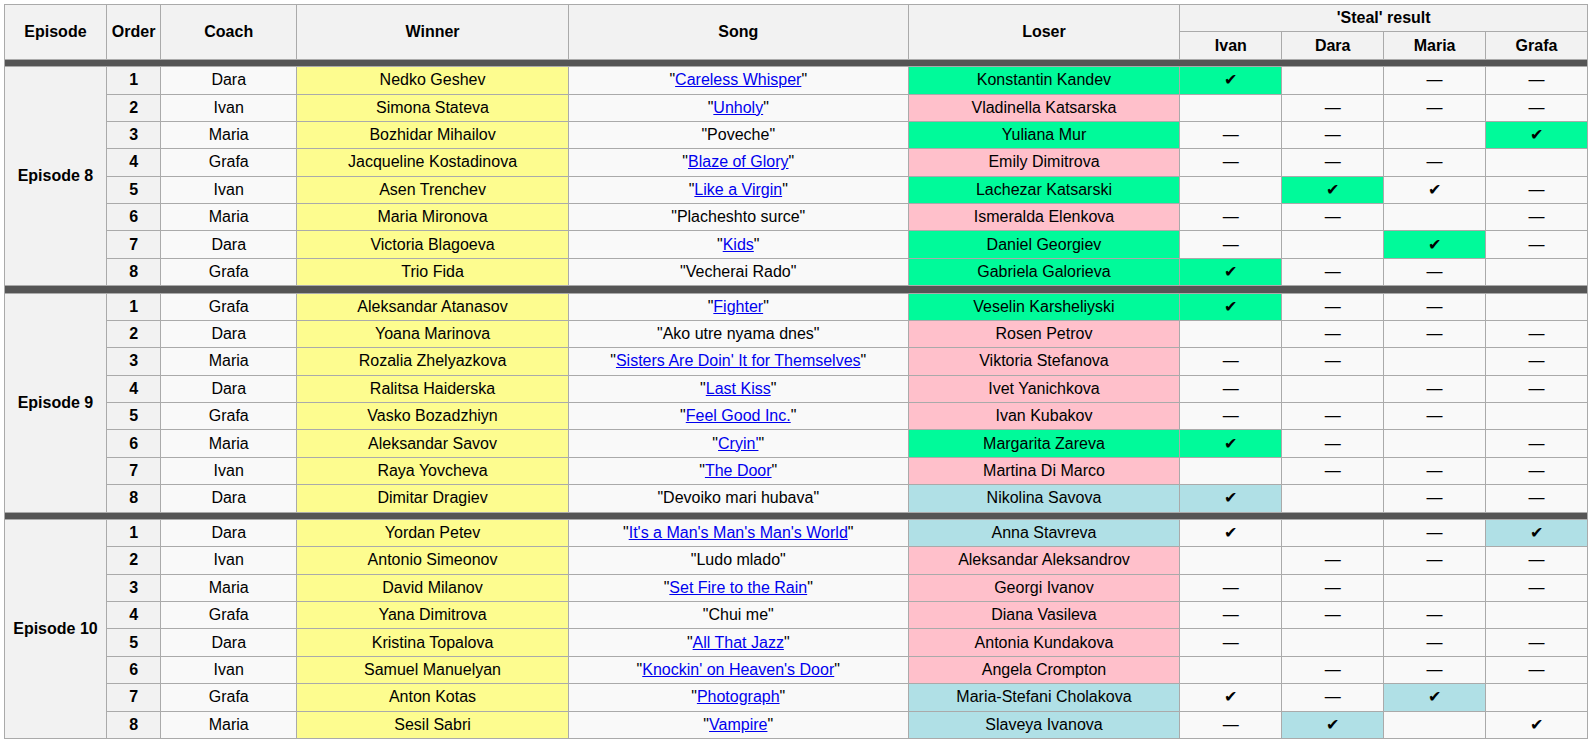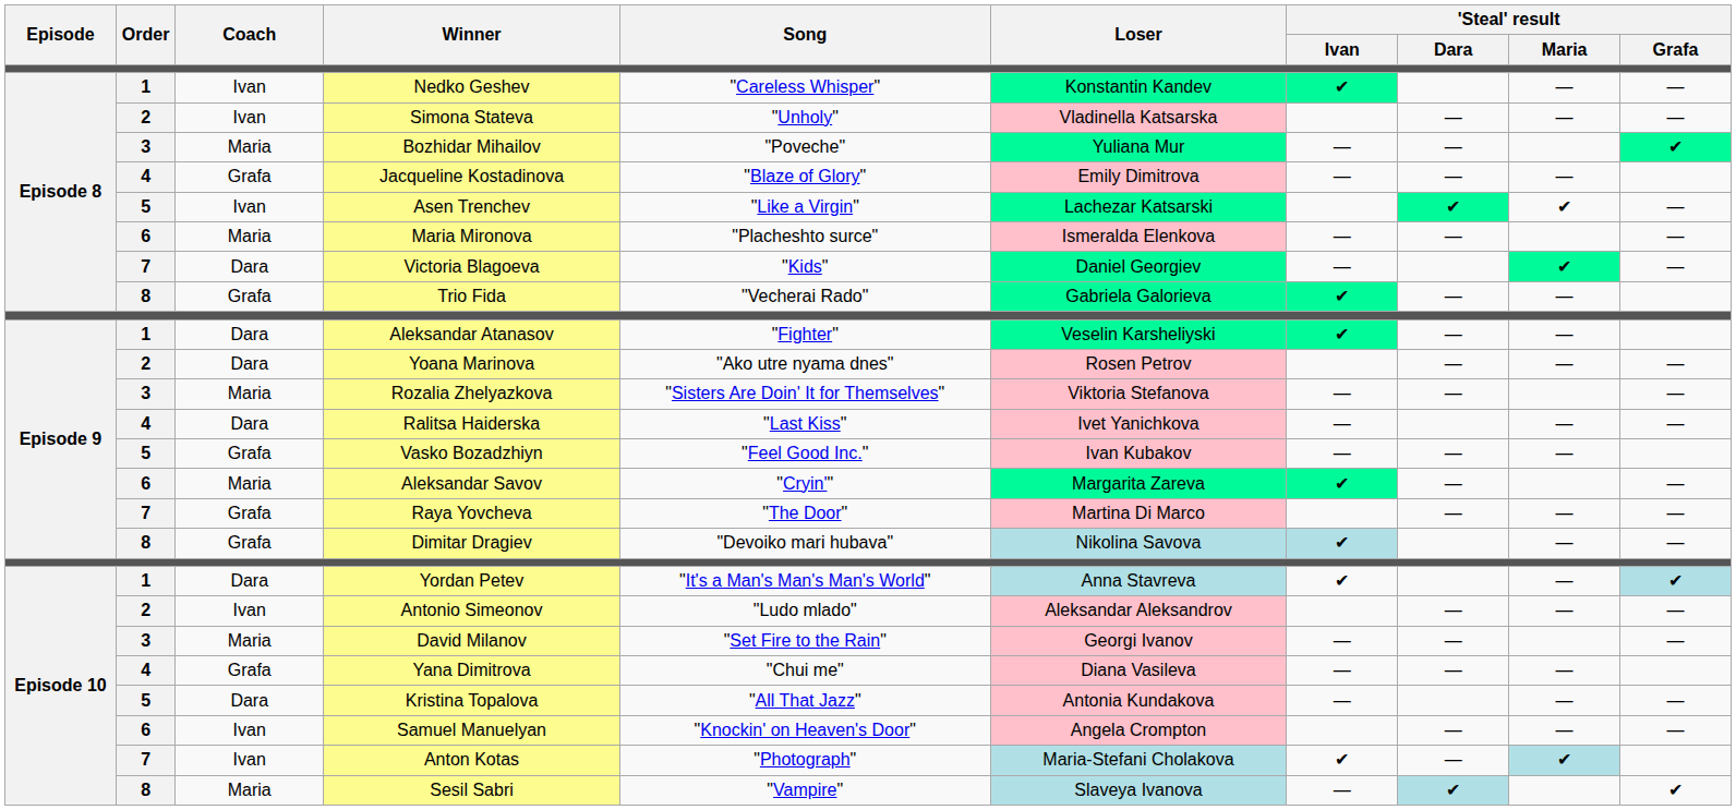 <table class="wikitable" style="text-align:center; line-height:20px; width:100%">
 <tr>
 <th rowspan="2" style="width:06%">Episode</th>
 <th rowspan="2" style="width:03%">Order</th>
 <th rowspan="2" style="width:08%">Coach</th>
 <th rowspan="2" style="width:16%">Winner</th>
 <th rowspan="2" style="width:20%">Song</th>
 <th rowspan="2" style="width:16%">Loser</th>
 <th colspan="4" style="width:24%">'Steal' result</th>
 </tr>
 <tr>
 <th style="width:06%">Ivan</th>
 <th style="width:06%">Dara</th>
 <th style="width:06%">Maria</th>
 <th style="width:06%">Grafa</th>
 </tr>
 <tr>
 <td colspan="10" style="background:#555"></td>
 </tr>
 <tr>
 <th rowspan="8">Episode 8<br></th>
 <th>1</th>
-<td>Dara</td>
+<td>Ivan</td>
 <td style="background:#fdfc8f">Nedko Geshev</td>
 <td>"<a href='#'>Careless Whisper</a>"</td>
 <td style="background:#00fa9a">Konstantin Kandev</td>
 <td style="background:#00fa9a">✔</td>
 <td></td>
 <td>—</td>
 <td>—</td>
 </tr>
 <tr>
 <th>2</th>
 <td>Ivan</td>
 <td style="background:#fdfc8f">Simona Stateva</td>
 <td>"<a href='#'>Unholy</a>"</td>
 <td style="background: pink">Vladinella Katsarska</td>
 <td></td>
 <td>—</td>
 <td>—</td>
 <td>—</td>
 </tr>
 <tr>
 <th>3</th>
 <td>Maria</td>
 <td style="background:#fdfc8f">Bozhidar Mihailov</td>
 <td>"Poveche"</td>
 <td style="background:#00fa9a">Yuliana Mur</td>
 <td>—</td>
 <td>—</td>
 <td></td>
 <td style="background:#00fa9a">✔</td>
 </tr>
 <tr>
 <th>4</th>
 <td>Grafa</td>
 <td style="background:#fdfc8f">Jacqueline Kostadinova</td>
 <td>"<a href='#'>Blaze of Glory</a>"</td>
 <td style="background: pink">Emily Dimitrova</td>
 <td>—</td>
 <td>—</td>
 <td>—</td>
 <td></td>
 </tr>
 <tr>
 <th>5</th>
 <td>Ivan</td>
 <td style="background:#fdfc8f">Asen Trenchev</td>
 <td>"<a href='#'>Like a Virgin</a>"</td>
 <td style="background:#00fa9a">Lachezar Katsarski</td>
 <td></td>
 <td style="background:#00fa9a">✔</td>
 <td>✔</td>
 <td>—</td>
 </tr>
 <tr>
 <th>6</th>
 <td>Maria</td>
 <td style="background:#fdfc8f">Maria Mironova</td>
 <td>"Placheshto surce"</td>
 <td style="background: pink">Ismeralda Elenkova</td>
 <td>—</td>
 <td>—</td>
 <td></td>
 <td>—</td>
 </tr>
 <tr>
 <th>7</th>
 <td>Dara</td>
 <td style="background:#fdfc8f">Victoria Blagoeva</td>
 <td>"<a href='#'>Kids</a>"</td>
 <td style="background:#00fa9a">Daniel Georgiev</td>
 <td>—</td>
 <td></td>
 <td style="background:#00fa9a">✔</td>
 <td>—</td>
 </tr>
 <tr>
 <th>8</th>
 <td>Grafa</td>
 <td style="background:#fdfc8f">Trio Fida</td>
 <td>"Vecherai Rado"</td>
 <td style="background:#00fa9a">Gabriela Galorieva</td>
 <td style="background:#00fa9a">✔</td>
 <td>—</td>
 <td>—</td>
 <td></td>
 </tr>
 <tr>
 <td colspan="10" style="background:#555"></td>
 </tr>
 <tr>
 <th rowspan="8">Episode 9<br></th>
 <th>1</th>
-<td>Grafa</td>
+<td>Dara</td>
 <td style="background:#fdfc8f">Aleksandar Atanasov</td>
 <td>"<a href='#'>Fighter</a>"</td>
 <td style="background:#00fa9a">Veselin Karsheliyski</td>
 <td style="background:#00fa9a">✔</td>
 <td>—</td>
 <td>—</td>
 <td></td>
 </tr>
 <tr>
 <th>2</th>
 <td>Dara</td>
 <td style="background:#fdfc8f">Yoana Marinova</td>
 <td>"Ako utre nyama dnes"</td>
 <td style="background: pink">Rosen Petrov</td>
 <td></td>
 <td>—</td>
 <td>—</td>
 <td>—</td>
 </tr>
 <tr>
 <th>3</th>
 <td>Maria</td>
 <td style="background:#fdfc8f">Rozalia Zhelyazkova</td>
 <td>"<a href='#'>Sisters Are Doin' It for Themselves</a>"</td>
 <td style="background: pink">Viktoria Stefanova</td>
 <td>—</td>
 <td>—</td>
 <td></td>
 <td>—</td>
 </tr>
 <tr>
 <th>4</th>
 <td>Dara</td>
 <td style="background:#fdfc8f">Ralitsa Haiderska</td>
 <td>"<a href='#'>Last Kiss</a>"</td>
 <td style="background: pink">Ivet Yanichkova</td>
 <td>—</td>
 <td></td>
 <td>—</td>
 <td>—</td>
 </tr>
 <tr>
 <th>5</th>
 <td>Grafa</td>
 <td style="background:#fdfc8f">Vasko Bozadzhiyn</td>
 <td>"<a href='#'>Feel Good Inc.</a>"</td>
 <td style="background: pink">Ivan Kubakov</td>
 <td>—</td>
 <td>—</td>
 <td>—</td>
 <td></td>
 </tr>
 <tr>
 <th>6</th>
 <td>Maria</td>
 <td style="background:#fdfc8f">Aleksandar Savov</td>
 <td>"<a href='#'>Cryin'</a>"</td>
 <td style="background:#00fa9a">Margarita Zareva</td>
 <td style="background:#00fa9a">✔</td>
 <td>—</td>
 <td></td>
 <td>—</td>
 </tr>
 <tr>
 <th>7</th>
-<td>Ivan</td>
+<td>Grafa</td>
 <td style="background:#fdfc8f">Raya Yovcheva</td>
 <td>"<a href='#'>The Door</a>"</td>
 <td style="background: pink">Martina Di Marco</td>
 <td></td>
 <td>—</td>
 <td>—</td>
 <td>—</td>
 </tr>
 <tr>
 <th>8</th>
-<td>Dara</td>
+<td>Grafa</td>
 <td style="background:#fdfc8f">Dimitar Dragiev</td>
 <td>"Devoiko mari hubava"</td>
 <td style="background:#B0E0E6">Nikolina Savova</td>
 <td style="background:#B0E0E6">✔</td>
 <td></td>
 <td>—</td>
 <td>—</td>
 </tr>
 <tr>
 <td colspan="10" style="background:#555"></td>
 </tr>
 <tr>
 <th rowspan="8">Episode 10<br></th>
 <th>1</th>
 <td>Dara</td>
 <td style="background:#fdfc8f">Yordan Petev</td>
 <td>"<a href='#'>It's a Man's Man's Man's World</a>"</td>
 <td style="background:#B0E0E6">Anna Stavreva</td>
 <td>✔</td>
 <td></td>
 <td>—</td>
 <td style="background:#B0E0E6">✔</td>
 </tr>
 <tr>
 <th>2</th>
 <td>Ivan</td>
 <td style="background:#fdfc8f">Antonio Simeonov</td>
 <td>"Ludo mlado"</td>
 <td style="background: pink">Aleksandar Aleksandrov</td>
 <td></td>
 <td>—</td>
 <td>—</td>
 <td>—</td>
 </tr>
 <tr>
 <th>3</th>
 <td>Maria</td>
 <td style="background:#fdfc8f">David Milanov</td>
 <td>"<a href='#'>Set Fire to the Rain</a>"</td>
 <td style="background: pink">Georgi Ivanov</td>
 <td>—</td>
 <td>—</td>
 <td></td>
 <td>—</td>
 </tr>
 <tr>
 <th>4</th>
 <td>Grafa</td>
 <td style="background:#fdfc8f">Yana Dimitrova</td>
 <td>"Chui me"</td>
 <td style="background: pink">Diana Vasileva</td>
 <td>—</td>
 <td>—</td>
 <td>—</td>
 <td></td>
 </tr>
 <tr>
 <th>5</th>
 <td>Dara</td>
 <td style="background:#fdfc8f">Kristina Topalova</td>
 <td>"<a href='#'>All That Jazz</a>"</td>
 <td style="background: pink">Antonia Kundakova</td>
 <td>—</td>
 <td></td>
 <td>—</td>
 <td>—</td>
 </tr>
 <tr>
 <th>6</th>
 <td>Ivan</td>
 <td style="background:#fdfc8f">Samuel Manuelyan</td>
 <td>"<a href='#'>Knockin' on Heaven's Door</a>"</td>
 <td style="background: pink">Angela Crompton</td>
 <td></td>
 <td>—</td>
 <td>—</td>
 <td>—</td>
 </tr>
 <tr>
 <th>7</th>
-<td>Grafa</td>
+<td>Ivan</td>
 <td style="background:#fdfc8f">Anton Kotas</td>
 <td>"<a href='#'>Photograph</a>"</td>
 <td style="background:#B0E0E6">Maria-Stefani Cholakova</td>
 <td>✔</td>
 <td>—</td>
 <td style="background:#B0E0E6">✔</td>
 <td></td>
 </tr>
 <tr>
 <th>8</th>
 <td>Maria</td>
 <td style="background:#fdfc8f">Sesil Sabri</td>
 <td>"<a href='#'>Vampire</a>"</td>
 <td style="background:#B0E0E6">Slaveya Ivanova</td>
 <td>—</td>
 <td style="background:#B0E0E6">✔</td>
 <td></td>
 <td>✔</td>
 </tr>
 <tr>
 </tr>
 </table>
